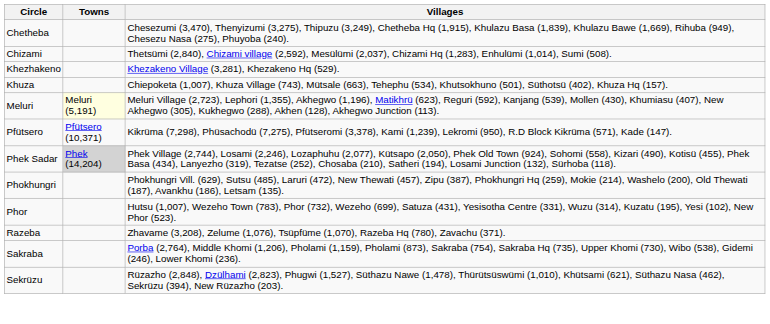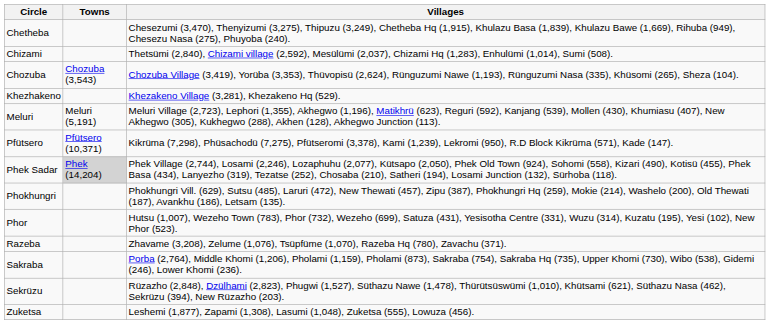 <table class="wikitable">
 <tr>
 <th>Circle</th>
 <th>Towns</th>
 <th>Villages</th>
 </tr>
 <tr>
 <td>Chetheba</td>
 <td></td>
 <td>Chesezumi (3,470), Thenyizumi (3,275), Thipuzu (3,249), Chetheba Hq (1,915), Khulazu Basa (1,839), Khulazu Bawe (1,669), Rihuba (949), Chesezu Nasa (275), Phuyoba (240).</td>
 </tr>
 <tr>
 <td>Chizami</td>
 <td></td>
 <td>Thetsümi (2,840), <a href='#'>Chizami village</a> (2,592), Mesülümi (2,037), Chizami Hq (1,283), Enhulümi (1,014), Sumi (508).</td>
 </tr>
 <tr>
+<td>Chozuba</td>
+<td><a href='#'>Chozuba</a> (3,543)</td>
+<td><a href='#'>Chozuba Village</a> (3,419), Yorüba (3,353), Thüvopisü (2,624), Rünguzumi Nawe (1,193), Rünguzumi Nasa (335), Khüsomi (265), Sheza (104).</td>
+</tr>
+<tr>
 <td>Khezhakeno</td>
 <td></td>
 <td><a href='#'>Khezakeno Village</a> (3,281), Khezakeno Hq (529).</td>
 </tr>
 <tr>
-<td>Khuza</td>
-<td></td>
-<td>Chiepoketa (1,007), Khuza Village (743), Mütsale (663), Tehephu (534), Khutsokhuno (501), Süthotsü (402), Khuza Hq (157).</td>
-</tr>
-<tr>
 <td>Meluri</td>
-<td style="background: lightyellow;">Meluri (5,191)</td>
+<td>Meluri (5,191)</td>
 <td>Meluri Village (2,723), Lephori (1,355), Akhegwo (1,196), <a href='#'>Matikhrü</a> (623), Reguri (592), Kanjang (539), Mollen (430), Khumiasu (407), New Akhegwo (305), Kukhegwo (288), Akhen (128), Akhegwo Junction (113).</td>
 </tr>
 <tr>
 <td>Pfütsero</td>
 <td><a href='#'>Pfütsero</a> (10,371)</td>
 <td>Kikrüma (7,298), Phüsachodü (7,275), Pfütseromi (3,378), Kami (1,239), Lekromi (950), R.D Block Kikrüma (571), Kade (147).</td>
 </tr>
 <tr>
 <td>Phek Sadar</td>
 <td style="background: lightgrey;"><a href='#'>Phek</a> (14,204)</td>
 <td>Phek Village (2,744), Losami (2,246), Lozaphuhu (2,077), Kütsapo (2,050), Phek Old Town (924), Sohomi (558), Kizari (490), Kotisü (455), Phek Basa (434), Lanyezho (319), Tezatse (252), Chosaba (210), Satheri (194), Losami Junction (132), Sürhoba (118).</td>
 </tr>
 <tr>
 <td>Phokhungri</td>
 <td></td>
 <td>Phokhungri Vill. (629), Sutsu (485), Laruri (472), New Thewati (457), Zipu (387), Phokhungri Hq (259), Mokie (214), Washelo (200), Old Thewati (187), Avankhu (186), Letsam (135).</td>
 </tr>
 <tr>
 <td>Phor</td>
 <td></td>
 <td>Hutsu (1,007), Wezeho Town (783), Phor (732), Wezeho (699), Satuza (431), Yesisotha Centre (331), Wuzu (314), Kuzatu (195), Yesi (102), New Phor (523).</td>
 </tr>
 <tr>
 <td>Razeba</td>
 <td></td>
 <td>Zhavame (3,208), Zelume (1,076), Tsüpfüme (1,070), Razeba Hq (780), Zavachu (371).</td>
 </tr>
 <tr>
 <td>Sakraba</td>
 <td></td>
 <td><a href='#'>Porba</a> (2,764), Middle Khomi (1,206), Pholami (1,159), Pholami (873), Sakraba (754), Sakraba Hq (735), Upper Khomi (730), Wibo (538), Gidemi (246), Lower Khomi (236).</td>
 </tr>
 <tr>
 <td>Sekrüzu</td>
 <td></td>
 <td>Rüzazho (2,848), <a href='#'>Dzülhami</a> (2,823), Phugwi (1,527), Süthazu Nawe (1,478), Thürütsüswümi (1,010), Khütsami (621), Süthazu Nasa (462), Sekrüzu (394), New Rüzazho (203).</td>
 </tr>
+<tr>
+<td>Zuketsa</td>
+<td></td>
+<td>Leshemi (1,877), Zapami (1,308), Lasumi (1,048), Zuketsa (555), Lowuza (456).</td>
+</tr>
 </table>
